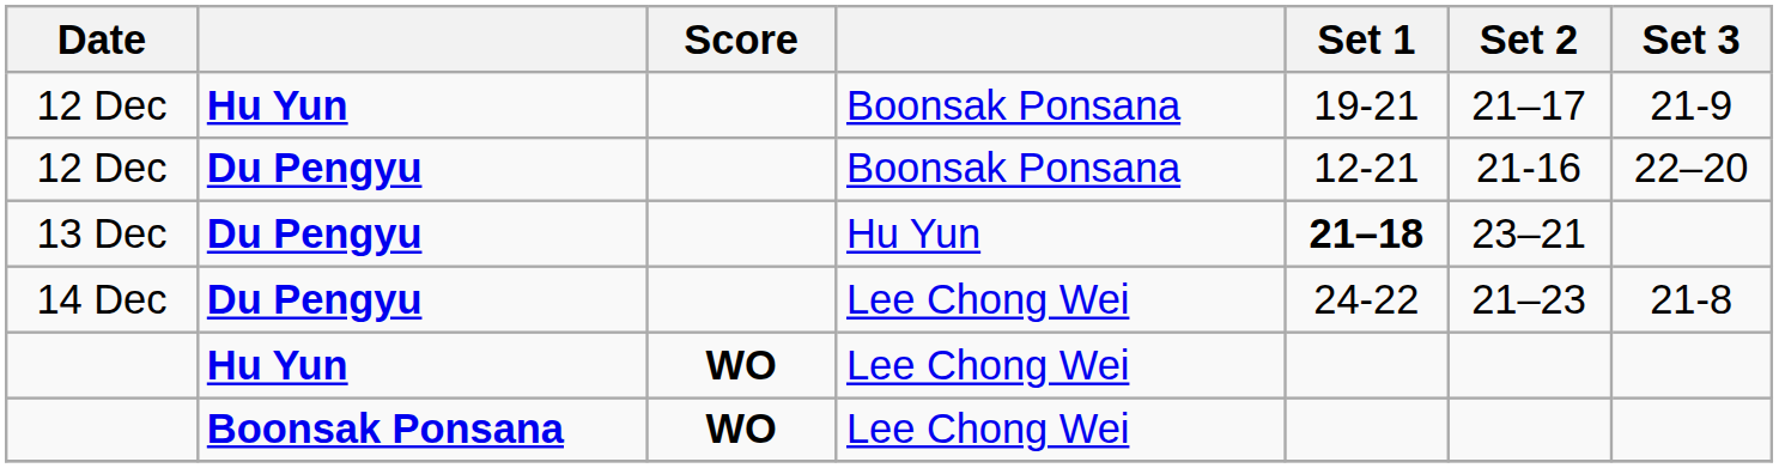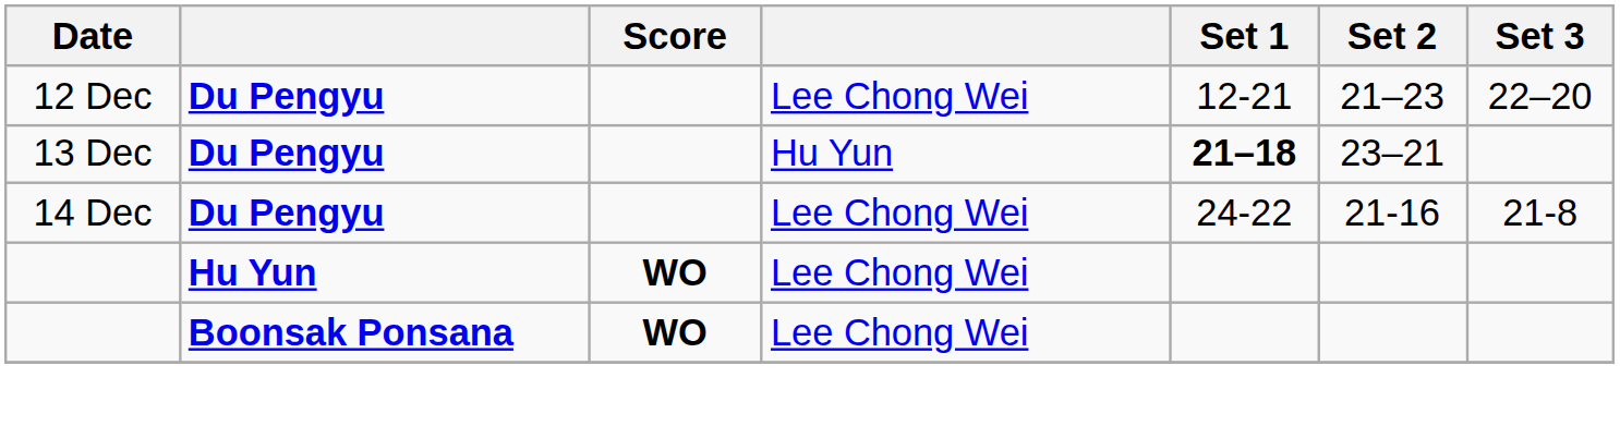 <table class="wikitable" style="text-align: center; font-size:90% ">
 <tr>
 <th width="60">Date</th>
 <th align="right" width="150"></th>
 <th width="60">Score</th>
 <th align="left" width="150"></th>
 <th width="50">Set 1</th>
 <th width="50">Set 2</th>
 <th width="50">Set 3</th>
 </tr>
 <tr>
 <td>12 Dec</td>
-<td align=left><strong> <a href='#'>Hu Yun</a></strong></td>
-<td align=center></td>
-<td align=left> <a href='#'>Boonsak Ponsana</a></td>
-<td>19-21</td>
-<td>21–17</td>
-<td>21-9</td>
-</tr>
-<tr>
-<td>12 Dec</td>
 <td align=left><strong> <a href='#'>Du Pengyu</a></strong></td>
 <td align=center></td>
-<td align=left> <a href='#'>Boonsak Ponsana</a></td>
+<td align=left> <a href='#'>Lee Chong Wei</a></td>
 <td>12-21</td>
-<td>21-16</td>
+<td>21–23</td>
 <td>22–20</td>
 </tr>
 <tr>
 <td>13 Dec</td>
 <td align=left><strong> <a href='#'>Du Pengyu</a></strong></td>
 <td align=center></td>
 <td align=left> <a href='#'>Hu Yun</a></td>
 <td><strong>21–18</strong></td>
 <td>23–21</td>
 <td></td>
 </tr>
 <tr>
 <td>14 Dec</td>
 <td align=left><strong> <a href='#'>Du Pengyu</a></strong></td>
 <td align=center></td>
 <td align=left> <a href='#'>Lee Chong Wei</a></td>
 <td>24-22</td>
-<td>21–23</td>
+<td>21-16</td>
 <td>21-8</td>
 </tr>
 <tr>
 <td></td>
 <td align=left><strong> <a href='#'>Hu Yun</a></strong></td>
 <td align=center><strong>WO</strong></td>
 <td align=left> <a href='#'>Lee Chong Wei</a></td>
 <td></td>
 <td></td>
 <td></td>
 </tr>
 <tr>
 <td></td>
 <td align=left><strong> <a href='#'>Boonsak Ponsana</a></strong></td>
 <td align=center><strong>WO</strong></td>
 <td align=left> <a href='#'>Lee Chong Wei</a></td>
 <td></td>
 <td></td>
 <td></td>
 </tr>
 <tr>
 </tr>
 </table>
